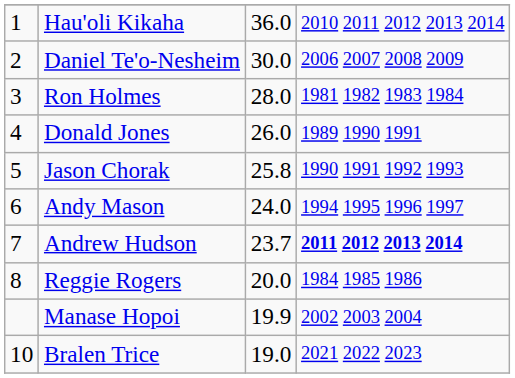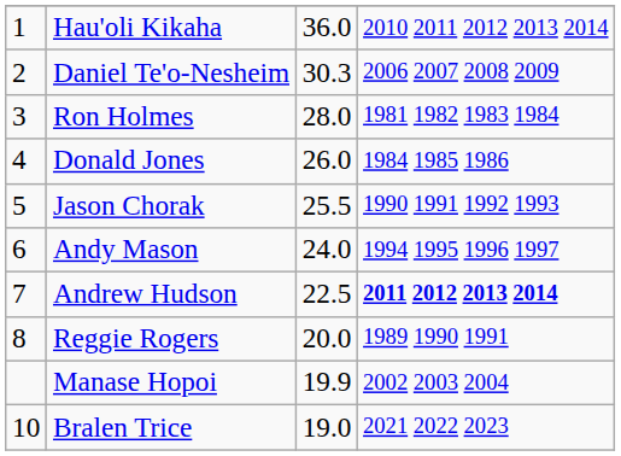 <table class="wikitable">
 <tr>
 </tr>
 <tr>
 <td>1</td>
 <td><a href='#'>Hau'oli Kikaha</a></td>
 <td>36.0</td>
 <td style="font-size:80%;"><a href='#'>2010</a> <a href='#'>2011</a> <a href='#'>2012</a> <a href='#'>2013</a> <a href='#'>2014</a></td>
 </tr>
 <tr>
 <td>2</td>
 <td><a href='#'>Daniel Te'o-Nesheim</a></td>
-<td>30.0</td>
+<td>30.3</td>
 <td style="font-size:80%;"><a href='#'>2006</a> <a href='#'>2007</a> <a href='#'>2008</a> <a href='#'>2009</a></td>
 </tr>
 <tr>
 <td>3</td>
 <td><a href='#'>Ron Holmes</a></td>
 <td>28.0</td>
 <td style="font-size:80%;"><a href='#'>1981</a> <a href='#'>1982</a> <a href='#'>1983</a> <a href='#'>1984</a></td>
 </tr>
 <tr>
 <td>4</td>
 <td><a href='#'>Donald Jones</a></td>
 <td>26.0</td>
-<td style="font-size:80%;"><a href='#'>1989</a> <a href='#'>1990</a> <a href='#'>1991</a></td>
+<td style="font-size:80%;"><a href='#'>1984</a> <a href='#'>1985</a> <a href='#'>1986</a></td>
 </tr>
 <tr>
 <td>5</td>
 <td><a href='#'>Jason Chorak</a></td>
-<td>25.8</td>
+<td>25.5</td>
 <td style="font-size:80%;"><a href='#'>1990</a> <a href='#'>1991</a> <a href='#'>1992</a> <a href='#'>1993</a></td>
 </tr>
 <tr>
 <td>6</td>
 <td><a href='#'>Andy Mason</a></td>
 <td>24.0</td>
 <td style="font-size:80%;"><a href='#'>1994</a> <a href='#'>1995</a> <a href='#'>1996</a> <a href='#'>1997</a></td>
 </tr>
 <tr>
 <td>7</td>
 <td><a href='#'>Andrew Hudson</a></td>
-<td>23.7</td>
+<td>22.5</td>
 <td style="font-size:80%;"><strong><a href='#'>2011</a> <a href='#'>2012</a> <a href='#'>2013</a> <a href='#'>2014</a></strong></td>
 </tr>
 <tr>
 <td>8</td>
 <td><a href='#'>Reggie Rogers</a></td>
 <td>20.0</td>
-<td style="font-size:80%;"><a href='#'>1984</a> <a href='#'>1985</a> <a href='#'>1986</a></td>
+<td style="font-size:80%;"><a href='#'>1989</a> <a href='#'>1990</a> <a href='#'>1991</a></td>
 </tr>
 <tr>
 <td></td>
 <td><a href='#'>Manase Hopoi</a></td>
 <td>19.9</td>
 <td style="font-size:80%;"><a href='#'>2002</a> <a href='#'>2003</a> <a href='#'>2004</a></td>
 </tr>
 <tr>
 <td>10</td>
 <td><a href='#'>Bralen Trice</a></td>
 <td>19.0</td>
 <td style="font-size:80%;"><a href='#'>2021</a> <a href='#'>2022</a> <a href='#'>2023</a></td>
 </tr>
 </table>
